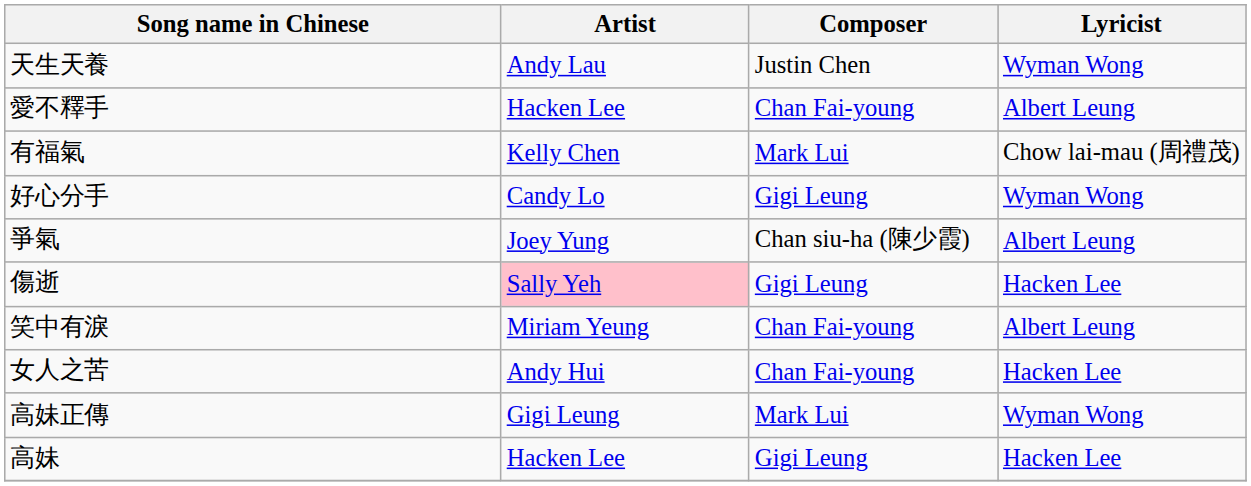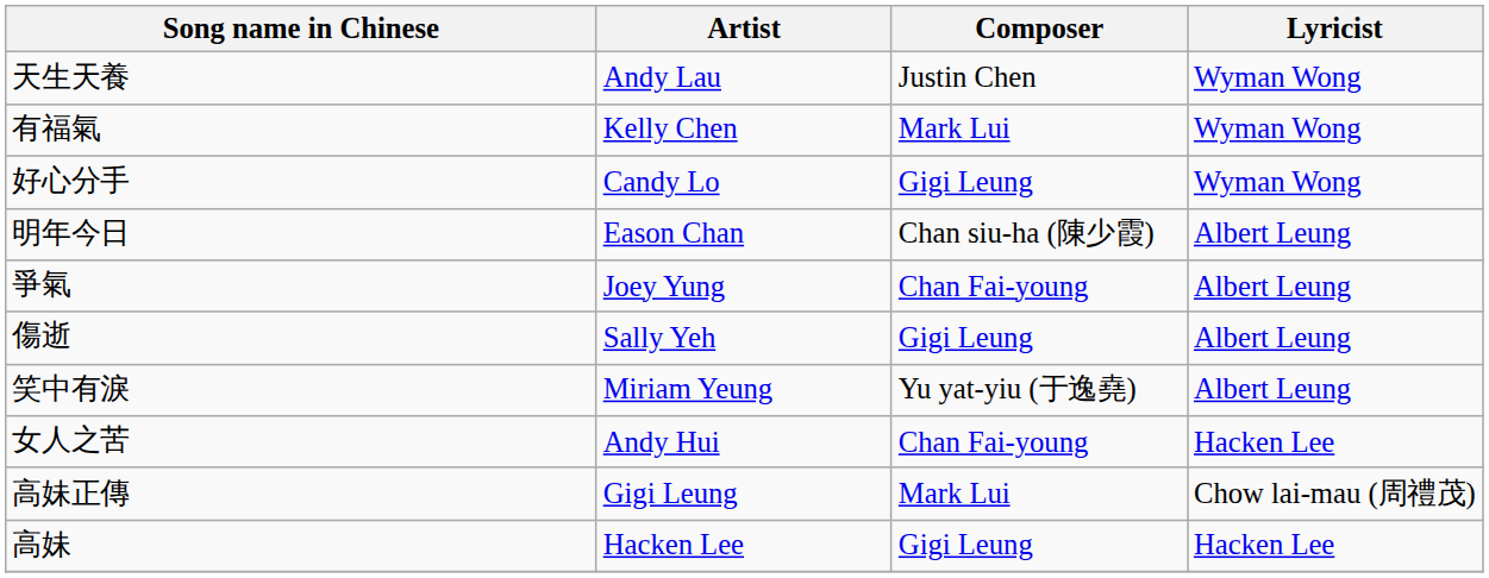 <table class="wikitable">
 <tr>
 <th width=40%>Song name in Chinese</th>
 <th width=20%>Artist</th>
 <th width=20%>Composer</th>
 <th width=20%>Lyricist</th>
 </tr>
 <tr>
 <td>天生天養</td>
 <td><a href='#'>Andy Lau</a></td>
 <td>Justin Chen</td>
 <td><a href='#'>Wyman Wong</a></td>
 </tr>
 <tr>
-<td>愛不釋手</td>
-<td><a href='#'>Hacken Lee</a></td>
-<td><a href='#'>Chan Fai-young</a></td>
-<td><a href='#'>Albert Leung</a></td>
-</tr>
-<tr>
 <td>有福氣</td>
 <td><a href='#'>Kelly Chen</a></td>
 <td><a href='#'>Mark Lui</a></td>
-<td>Chow lai-mau (周禮茂)</td>
+<td><a href='#'>Wyman Wong</a></td>
 </tr>
 <tr>
 <td>好心分手</td>
 <td><a href='#'>Candy Lo</a></td>
 <td><a href='#'>Gigi Leung</a></td>
 <td><a href='#'>Wyman Wong</a></td>
 </tr>
 <tr>
-<td>爭氣</td>
-<td><a href='#'>Joey Yung</a></td>
+<td>明年今日</td>
+<td><a href='#'>Eason Chan</a></td>
 <td>Chan siu-ha (陳少霞)</td>
 <td><a href='#'>Albert Leung</a></td>
 </tr>
 <tr>
+<td>爭氣</td>
+<td><a href='#'>Joey Yung</a></td>
+<td><a href='#'>Chan Fai-young</a></td>
+<td><a href='#'>Albert Leung</a></td>
+</tr>
+<tr>
 <td>傷逝</td>
-<td style="background: pink;"><a href='#'>Sally Yeh</a></td>
+<td><a href='#'>Sally Yeh</a></td>
 <td><a href='#'>Gigi Leung</a></td>
-<td><a href='#'>Hacken Lee</a></td>
+<td><a href='#'>Albert Leung</a></td>
 </tr>
 <tr>
 <td>笑中有淚</td>
 <td><a href='#'>Miriam Yeung</a></td>
-<td><a href='#'>Chan Fai-young</a></td>
+<td>Yu yat-yiu (于逸堯)</td>
 <td><a href='#'>Albert Leung</a></td>
 </tr>
 <tr>
 <td>女人之苦</td>
 <td><a href='#'>Andy Hui</a></td>
 <td><a href='#'>Chan Fai-young</a></td>
 <td><a href='#'>Hacken Lee</a></td>
 </tr>
 <tr>
 <td>高妹正傳</td>
 <td><a href='#'>Gigi Leung</a></td>
 <td><a href='#'>Mark Lui</a></td>
-<td><a href='#'>Wyman Wong</a></td>
+<td>Chow lai-mau (周禮茂)</td>
 </tr>
 <tr>
 <td>高妹</td>
 <td><a href='#'>Hacken Lee</a></td>
 <td><a href='#'>Gigi Leung</a></td>
 <td><a href='#'>Hacken Lee</a></td>
 </tr>
 <tr>
 </tr>
 </table>
